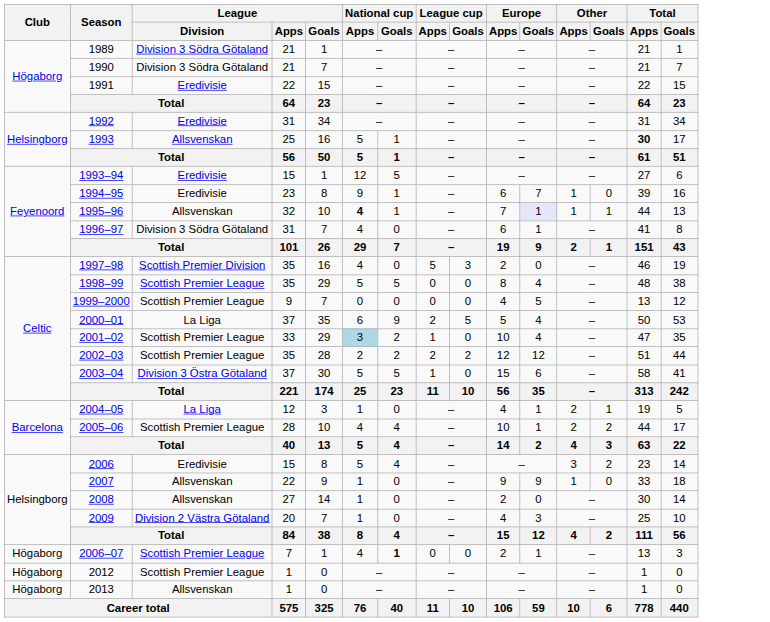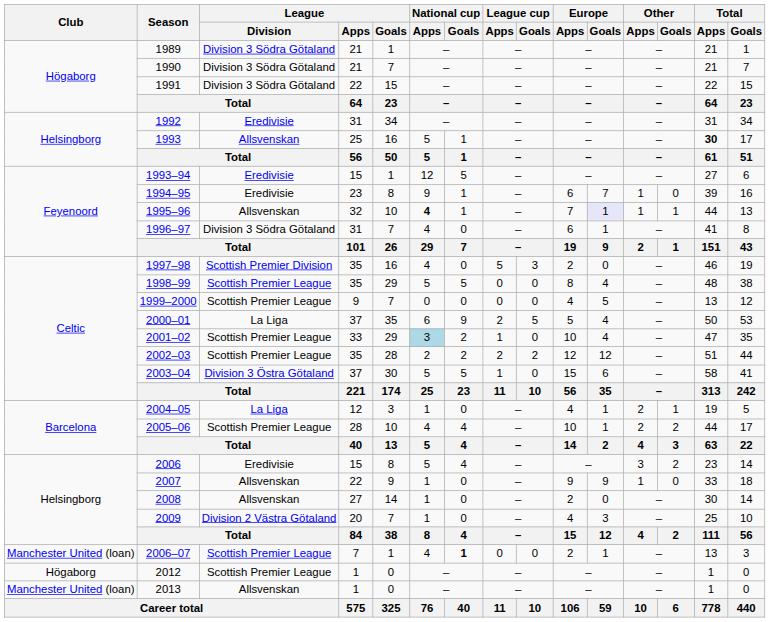 <table class="wikitable" style="text-align: center;">
 <tr>
 <th rowspan="2">Club</th>
 <th rowspan="2">Season</th>
 <th colspan="3">League</th>
 <th colspan="2">National cup</th>
 <th colspan="2">League cup</th>
 <th colspan="2">Europe</th>
 <th colspan="2">Other</th>
 <th colspan="2">Total</th>
 </tr>
 <tr>
 <th>Division</th>
 <th>Apps</th>
 <th>Goals</th>
 <th>Apps</th>
 <th>Goals</th>
 <th>Apps</th>
 <th>Goals</th>
 <th>Apps</th>
 <th>Goals</th>
 <th>Apps</th>
 <th>Goals</th>
 <th>Apps</th>
 <th>Goals</th>
 </tr>
 <tr>
 <td rowspan="4"><a href='#'>Högaborg</a></td>
 <td>1989</td>
 <td><a href='#'>Division 3 Södra Götaland</a></td>
 <td>21</td>
 <td>1</td>
 <td colspan="2">–</td>
 <td colspan="2">–</td>
 <td colspan="2">–</td>
 <td colspan="2">–</td>
 <td>21</td>
 <td>1</td>
 </tr>
 <tr>
 <td>1990</td>
 <td>Division 3 Södra Götaland</td>
 <td>21</td>
 <td>7</td>
 <td colspan="2">–</td>
 <td colspan="2">–</td>
 <td colspan="2">–</td>
 <td colspan="2">–</td>
 <td>21</td>
 <td>7</td>
 </tr>
 <tr>
 <td>1991</td>
-<td><a href='#'>Eredivisie</a></td>
+<td>Division 3 Södra Götaland</td>
 <td>22</td>
 <td>15</td>
 <td colspan="2">–</td>
 <td colspan="2">–</td>
 <td colspan="2">–</td>
 <td colspan="2">–</td>
 <td>22</td>
 <td>15</td>
 </tr>
 <tr>
 <th colspan="2">Total</th>
 <th>64</th>
 <th>23</th>
 <th colspan="2">–</th>
 <th colspan="2">–</th>
 <th colspan="2">–</th>
 <th colspan="2">–</th>
 <th>64</th>
 <th>23</th>
 </tr>
 <tr>
 <td rowspan="3"><a href='#'>Helsingborg</a></td>
 <td><a href='#'>1992</a></td>
 <td><a href='#'>Eredivisie</a></td>
 <td>31</td>
 <td>34</td>
 <td colspan="2">–</td>
 <td colspan="2">–</td>
 <td colspan="2">–</td>
 <td colspan="2">–</td>
 <td>31</td>
 <td>34</td>
 </tr>
 <tr>
 <td><a href='#'>1993</a></td>
 <td><a href='#'>Allsvenskan</a></td>
 <td>25</td>
 <td>16</td>
 <td>5</td>
 <td>1</td>
 <td colspan="2">–</td>
 <td colspan="2">–</td>
 <td colspan="2">–</td>
 <td><strong>30</strong></td>
 <td>17</td>
 </tr>
 <tr>
 <th colspan="2">Total</th>
 <th>56</th>
 <th>50</th>
 <th>5</th>
 <th>1</th>
 <th colspan="2">–</th>
 <th colspan="2">–</th>
 <th colspan="2">–</th>
 <th>61</th>
 <th>51</th>
 </tr>
 <tr>
 <td rowspan="5"><a href='#'>Feyenoord</a></td>
 <td><a href='#'>1993–94</a></td>
 <td><a href='#'>Eredivisie</a></td>
 <td>15</td>
 <td>1</td>
 <td>12</td>
 <td>5</td>
 <td colspan="2">–</td>
 <td colspan="2">–</td>
 <td colspan="2">–</td>
 <td>27</td>
 <td>6</td>
 </tr>
 <tr>
 <td><a href='#'>1994–95</a></td>
 <td>Eredivisie</td>
 <td>23</td>
 <td>8</td>
 <td>9</td>
 <td>1</td>
 <td colspan="2">–</td>
 <td>6</td>
 <td>7</td>
 <td>1</td>
 <td>0</td>
 <td>39</td>
 <td>16</td>
 </tr>
 <tr>
 <td><a href='#'>1995–96</a></td>
 <td>Allsvenskan</td>
 <td>32</td>
 <td>10</td>
 <td><strong>4</strong></td>
 <td>1</td>
 <td colspan="2">–</td>
 <td>7</td>
 <td style="background: lavender;">1</td>
 <td>1</td>
 <td>1</td>
 <td>44</td>
 <td>13</td>
 </tr>
 <tr>
 <td><a href='#'>1996–97</a></td>
 <td>Division 3 Södra Götaland</td>
 <td>31</td>
 <td>7</td>
 <td>4</td>
 <td>0</td>
 <td colspan="2">–</td>
 <td>6</td>
 <td>1</td>
 <td colspan="2">–</td>
 <td>41</td>
 <td>8</td>
 </tr>
 <tr>
 <th colspan="2">Total</th>
 <th>101</th>
 <th>26</th>
 <th>29</th>
 <th>7</th>
 <th colspan="2">–</th>
 <th>19</th>
 <th>9</th>
 <th>2</th>
 <th>1</th>
 <th>151</th>
 <th>43</th>
 </tr>
 <tr>
 <td rowspan="8"><a href='#'>Celtic</a></td>
 <td><a href='#'>1997–98</a></td>
 <td><a href='#'>Scottish Premier Division</a></td>
 <td>35</td>
 <td>16</td>
 <td>4</td>
 <td>0</td>
 <td>5</td>
 <td>3</td>
 <td>2</td>
 <td>0</td>
 <td colspan="2">–</td>
 <td>46</td>
 <td>19</td>
 </tr>
 <tr>
 <td><a href='#'>1998–99</a></td>
 <td><a href='#'>Scottish Premier League</a></td>
 <td>35</td>
 <td>29</td>
 <td>5</td>
 <td>5</td>
 <td>0</td>
 <td>0</td>
 <td>8</td>
 <td>4</td>
 <td colspan="2">–</td>
 <td>48</td>
 <td>38</td>
 </tr>
 <tr>
 <td><a href='#'>1999–2000</a></td>
 <td>Scottish Premier League</td>
 <td>9</td>
 <td>7</td>
 <td>0</td>
 <td>0</td>
 <td>0</td>
 <td>0</td>
 <td>4</td>
 <td>5</td>
 <td colspan="2">–</td>
 <td>13</td>
 <td>12</td>
 </tr>
 <tr>
 <td><a href='#'>2000–01</a></td>
 <td>La Liga</td>
 <td>37</td>
 <td>35</td>
 <td>6</td>
 <td>9</td>
 <td>2</td>
 <td>5</td>
 <td>5</td>
 <td>4</td>
 <td colspan="2">–</td>
 <td>50</td>
 <td>53</td>
 </tr>
 <tr>
 <td><a href='#'>2001–02</a></td>
 <td>Scottish Premier League</td>
 <td>33</td>
 <td>29</td>
 <td style="background: lightblue;">3</td>
 <td>2</td>
 <td>1</td>
 <td>0</td>
 <td>10</td>
 <td>4</td>
 <td colspan="2">–</td>
 <td>47</td>
 <td>35</td>
 </tr>
 <tr>
 <td><a href='#'>2002–03</a></td>
 <td>Scottish Premier League</td>
 <td>35</td>
 <td>28</td>
 <td>2</td>
 <td>2</td>
 <td>2</td>
 <td>2</td>
 <td>12</td>
 <td>12</td>
 <td colspan="2">–</td>
 <td>51</td>
 <td>44</td>
 </tr>
 <tr>
 <td><a href='#'>2003–04</a></td>
 <td><a href='#'>Division 3 Östra Götaland</a></td>
 <td>37</td>
 <td>30</td>
 <td>5</td>
 <td>5</td>
 <td>1</td>
 <td>0</td>
 <td>15</td>
 <td>6</td>
 <td colspan="2">–</td>
 <td>58</td>
 <td>41</td>
 </tr>
 <tr>
 <th colspan="2">Total</th>
 <th>221</th>
 <th>174</th>
 <th>25</th>
 <th>23</th>
 <th>11</th>
 <th>10</th>
 <th>56</th>
 <th>35</th>
 <th colspan="2">–</th>
 <th>313</th>
 <th>242</th>
 </tr>
 <tr>
 <td rowspan="3"><a href='#'>Barcelona</a></td>
 <td><a href='#'>2004–05</a></td>
 <td><a href='#'>La Liga</a></td>
 <td>12</td>
 <td>3</td>
 <td>1</td>
 <td>0</td>
 <td colspan="2">–</td>
 <td>4</td>
 <td>1</td>
 <td>2</td>
 <td>1</td>
 <td>19</td>
 <td>5</td>
 </tr>
 <tr>
 <td><a href='#'>2005–06</a></td>
 <td>Scottish Premier League</td>
 <td>28</td>
 <td>10</td>
 <td>4</td>
 <td>4</td>
 <td colspan="2">–</td>
 <td>10</td>
 <td>1</td>
 <td>2</td>
 <td>2</td>
 <td>44</td>
 <td>17</td>
 </tr>
 <tr>
 <th colspan="2">Total</th>
 <th>40</th>
 <th>13</th>
 <th>5</th>
 <th>4</th>
 <th colspan="2">–</th>
 <th>14</th>
 <th>2</th>
 <th>4</th>
 <th>3</th>
 <th>63</th>
 <th>22</th>
 </tr>
 <tr>
 <td rowspan="5">Helsingborg</td>
 <td><a href='#'>2006</a></td>
 <td>Eredivisie</td>
 <td>15</td>
 <td>8</td>
 <td>5</td>
 <td>4</td>
 <td colspan="2">–</td>
 <td colspan="2">–</td>
 <td>3</td>
 <td>2</td>
 <td>23</td>
 <td>14</td>
 </tr>
 <tr>
 <td><a href='#'>2007</a></td>
 <td>Allsvenskan</td>
 <td>22</td>
 <td>9</td>
 <td>1</td>
 <td>0</td>
 <td colspan="2">–</td>
 <td>9</td>
 <td>9</td>
 <td>1</td>
 <td>0</td>
 <td>33</td>
 <td>18</td>
 </tr>
 <tr>
 <td><a href='#'>2008</a></td>
 <td>Allsvenskan</td>
 <td>27</td>
 <td>14</td>
 <td>1</td>
 <td>0</td>
 <td colspan="2">–</td>
 <td>2</td>
 <td>0</td>
 <td colspan="2">–</td>
 <td>30</td>
 <td>14</td>
 </tr>
 <tr>
 <td><a href='#'>2009</a></td>
 <td><a href='#'>Division 2 Västra Götaland</a></td>
 <td>20</td>
 <td>7</td>
 <td>1</td>
 <td>0</td>
 <td colspan="2">–</td>
 <td>4</td>
 <td>3</td>
 <td colspan="2">–</td>
 <td>25</td>
 <td>10</td>
 </tr>
 <tr>
 <th colspan="2">Total</th>
 <th>84</th>
 <th>38</th>
 <th>8</th>
 <th>4</th>
 <th colspan="2">–</th>
 <th>15</th>
 <th>12</th>
 <th>4</th>
 <th>2</th>
 <th>111</th>
 <th>56</th>
 </tr>
 <tr>
-<td>Högaborg</td>
+<td><a href='#'>Manchester United</a> (loan)</td>
 <td><a href='#'>2006–07</a></td>
 <td><a href='#'>Scottish Premier League</a></td>
 <td>7</td>
 <td>1</td>
 <td>4</td>
 <td><strong>1</strong></td>
 <td>0</td>
 <td>0</td>
 <td>2</td>
 <td>1</td>
 <td colspan="2">–</td>
 <td>13</td>
 <td>3</td>
 </tr>
 <tr>
 <td>Högaborg</td>
 <td>2012</td>
 <td>Scottish Premier League</td>
 <td>1</td>
 <td>0</td>
 <td colspan="2">–</td>
 <td colspan="2">–</td>
 <td colspan="2">–</td>
 <td colspan="2">–</td>
 <td>1</td>
 <td>0</td>
 </tr>
 <tr>
-<td>Högaborg</td>
+<td><a href='#'>Manchester United</a> (loan)</td>
 <td>2013</td>
 <td>Allsvenskan</td>
 <td>1</td>
 <td>0</td>
 <td colspan="2">–</td>
 <td colspan="2">–</td>
 <td colspan="2">–</td>
 <td colspan="2">–</td>
 <td>1</td>
 <td>0</td>
 </tr>
 <tr>
 <th colspan="3">Career total</th>
 <th>575</th>
 <th>325</th>
 <th>76</th>
 <th>40</th>
 <th>11</th>
 <th>10</th>
 <th>106</th>
 <th>59</th>
 <th>10</th>
 <th>6</th>
 <th>778</th>
 <th>440</th>
 </tr>
 </table>
